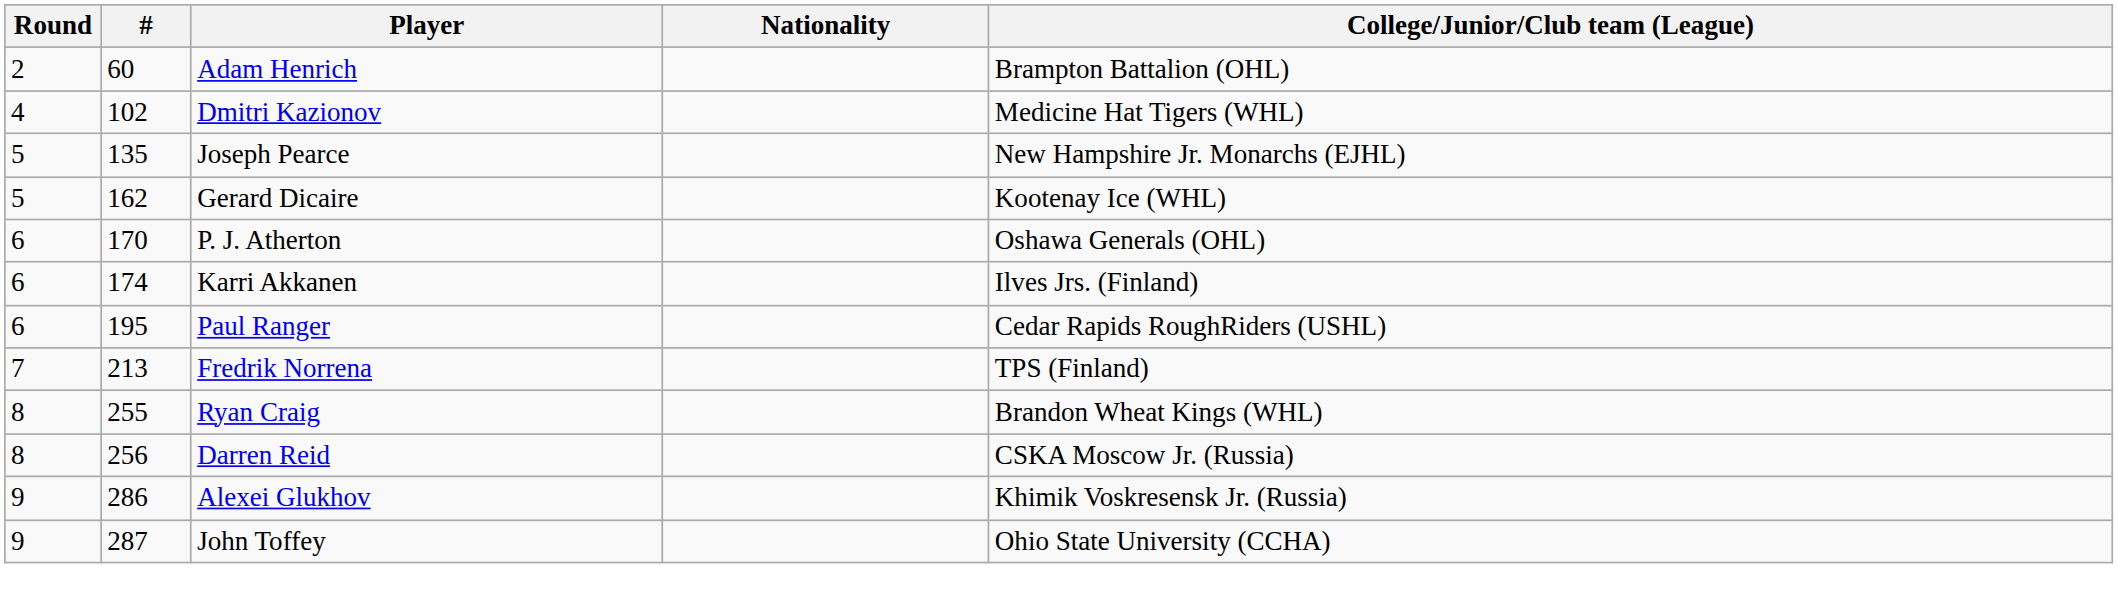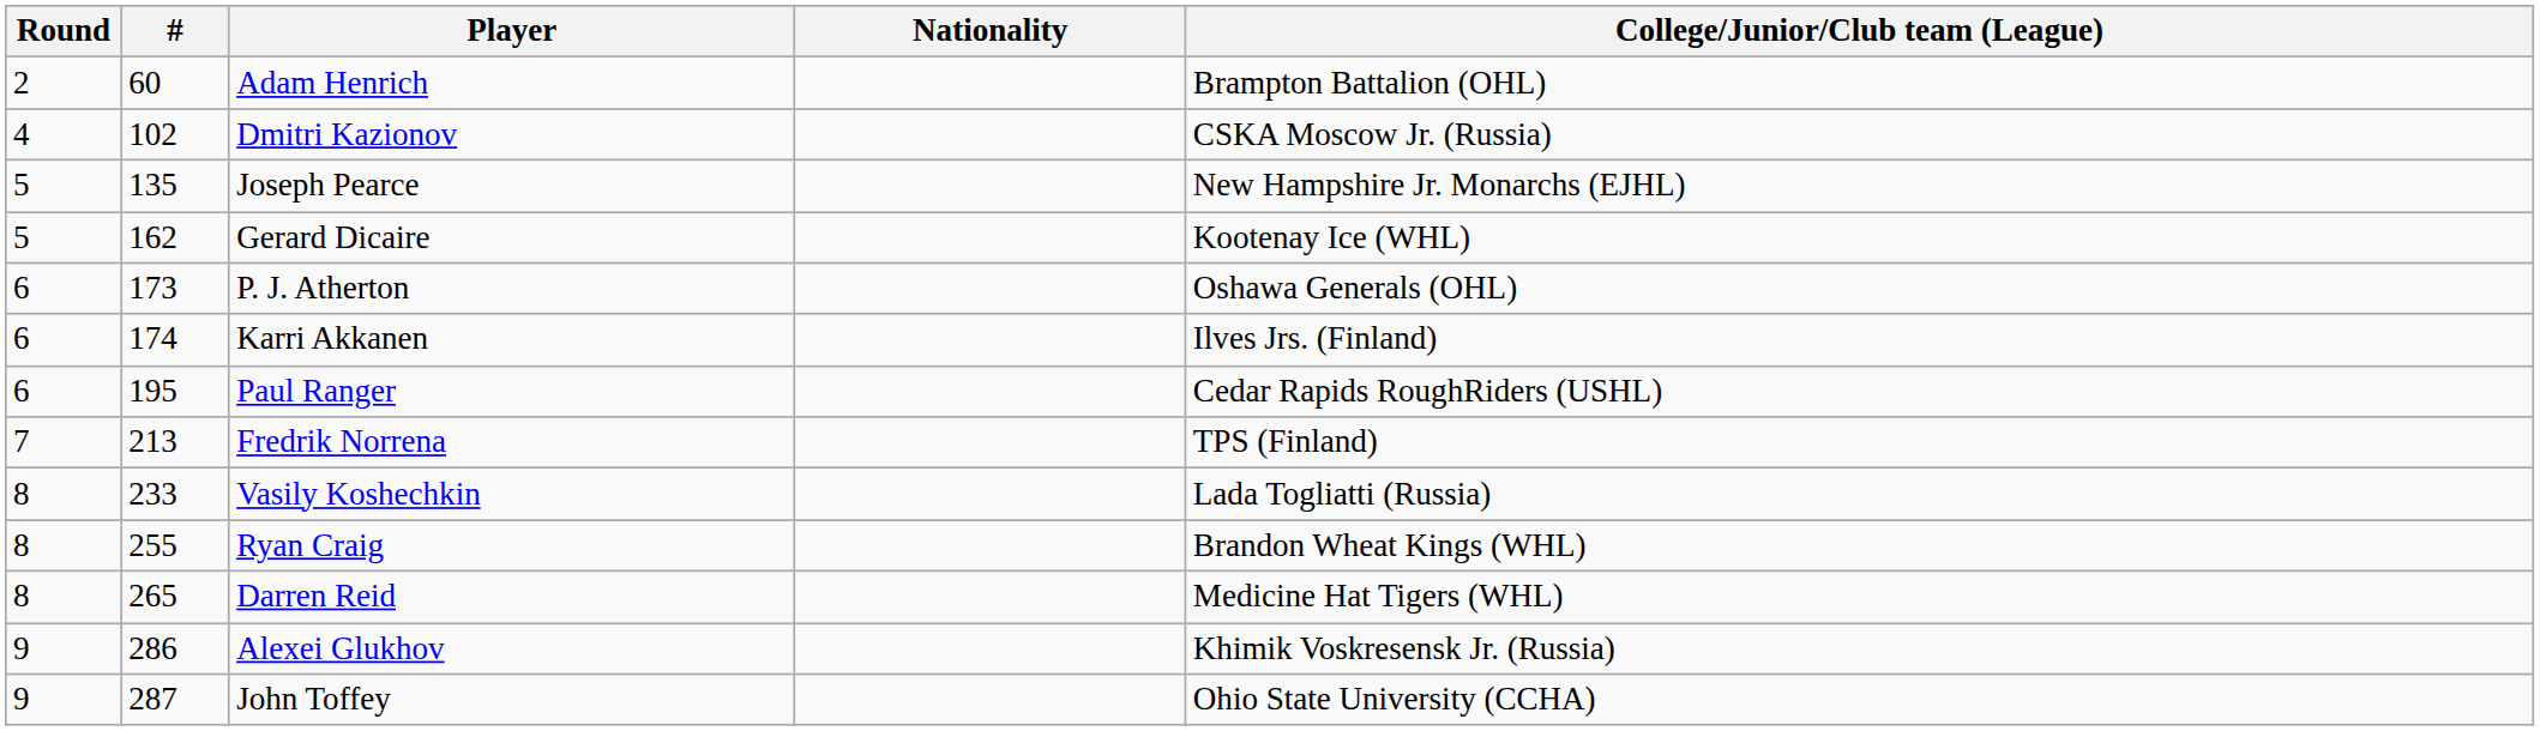 <table class="wikitable">
 <tr align="center">
 <th bgcolor="#DDDDFF" width="4.0%">Round</th>
 <th bgcolor="#DDDDFF" width="4.0%">#</th>
 <th bgcolor="#DDDDFF" width="21.0%">Player</th>
 <th bgcolor="#DDDDFF" width="14.5%">Nationality</th>
 <th bgcolor="#DDDDFF" width="50.0%">College/Junior/Club team (League)</th>
 </tr>
 <tr>
 <td>2</td>
 <td>60</td>
 <td><a href='#'>Adam Henrich</a></td>
 <td></td>
 <td>Brampton Battalion (OHL)</td>
 </tr>
 <tr>
 <td>4</td>
 <td>102</td>
 <td><a href='#'>Dmitri Kazionov</a></td>
 <td></td>
-<td>Medicine Hat Tigers (WHL)</td>
+<td>CSKA Moscow Jr. (Russia)</td>
 </tr>
 <tr>
 <td>5</td>
 <td>135</td>
 <td>Joseph Pearce</td>
 <td></td>
 <td>New Hampshire Jr. Monarchs (EJHL)</td>
 </tr>
 <tr>
 <td>5</td>
 <td>162</td>
 <td>Gerard Dicaire</td>
 <td></td>
 <td>Kootenay Ice (WHL)</td>
 </tr>
 <tr>
 <td>6</td>
-<td>170</td>
+<td>173</td>
 <td>P. J. Atherton</td>
 <td></td>
 <td>Oshawa Generals (OHL)</td>
 </tr>
 <tr>
 <td>6</td>
 <td>174</td>
 <td>Karri Akkanen</td>
 <td></td>
 <td>Ilves Jrs. (Finland)</td>
 </tr>
 <tr>
 <td>6</td>
 <td>195</td>
 <td><a href='#'>Paul Ranger</a></td>
 <td></td>
 <td>Cedar Rapids RoughRiders (USHL)</td>
 </tr>
 <tr>
 <td>7</td>
 <td>213</td>
 <td><a href='#'>Fredrik Norrena</a></td>
 <td></td>
 <td>TPS (Finland)</td>
 </tr>
 <tr>
 <td>8</td>
+<td>233</td>
+<td><a href='#'>Vasily Koshechkin</a></td>
+<td></td>
+<td>Lada Togliatti (Russia)</td>
+</tr>
+<tr>
+<td>8</td>
 <td>255</td>
 <td><a href='#'>Ryan Craig</a></td>
 <td></td>
 <td>Brandon Wheat Kings (WHL)</td>
 </tr>
 <tr>
 <td>8</td>
-<td>256</td>
+<td>265</td>
 <td><a href='#'>Darren Reid</a></td>
 <td></td>
-<td>CSKA Moscow Jr. (Russia)</td>
+<td>Medicine Hat Tigers (WHL)</td>
 </tr>
 <tr>
 <td>9</td>
 <td>286</td>
 <td><a href='#'>Alexei Glukhov</a></td>
 <td></td>
 <td>Khimik Voskresensk Jr. (Russia)</td>
 </tr>
 <tr>
 <td>9</td>
 <td>287</td>
 <td>John Toffey</td>
 <td></td>
 <td>Ohio State University (CCHA)</td>
 </tr>
 </table>
